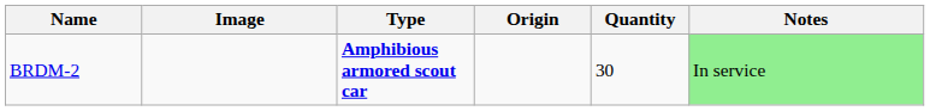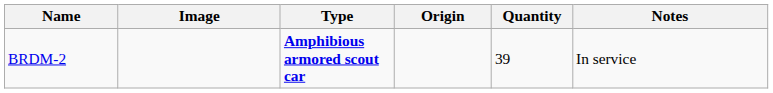 <table class="wikitable" style="width:90%;">
 <tr>
 <th width=14%>Name</th>
 <th width=20%>Image</th>
 <th width=14%>Type</th>
 <th width=12%>Origin</th>
 <th width=10%>Quantity</th>
 <th width=24%>Notes</th>
 </tr>
 <tr>
 <td><a href='#'>BRDM-2</a></td>
 <td></td>
 <td><strong><a href='#'>Amphibious</a> <a href='#'>armored scout car</a></strong></td>
 <td></td>
-<td>30</td>
-<td style="background: lightgreen;">In service</td>
+<td>39</td>
+<td>In service</td>
 </tr>
 </table>
